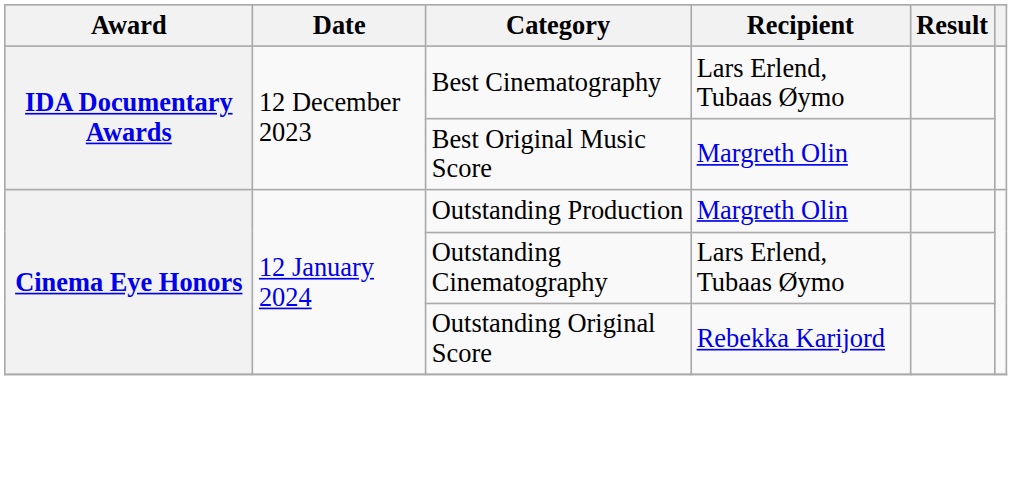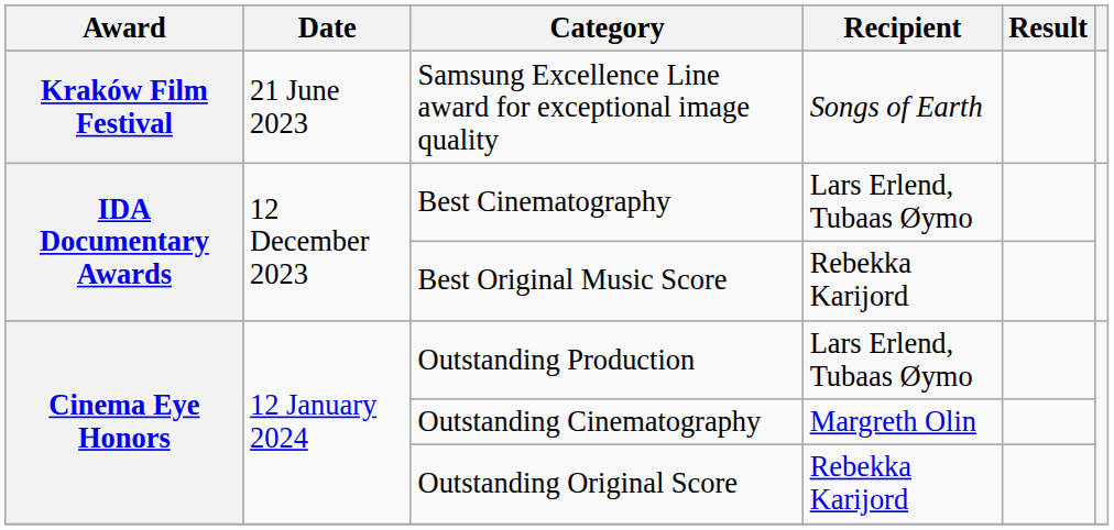 <table class="wikitable sortable plainrowheaders">
 <tr>
 <th>Award</th>
 <th>Date</th>
 <th>Category</th>
 <th>Recipient</th>
 <th>Result</th>
 <th></th>
+</tr>
+<tr>
+<th scope="row" rowspan="1"><a href='#'>Kraków Film Festival</a></th>
+<td rowspan="1">21 June 2023</td>
+<td>Samsung Excellence Line award for exceptional image quality</td>
+<td rowspan=1><em>Songs of Earth</em></td>
+<td></td>
+<td align="center" rowspan="1"></td>
 </tr>
 <tr>
 <th scope="row" rowspan="2"><a href='#'>IDA Documentary Awards</a></th>
 <td rowspan="2">12 December 2023</td>
 <td>Best Cinematography</td>
 <td>Lars Erlend, Tubaas Øymo</td>
 <td></td>
 <td align="center" rowspan="2"></td>
 </tr>
 <tr>
 <td>Best Original Music Score</td>
-<td><a href='#'>Margreth Olin</a></td>
+<td>Rebekka Karijord</td>
 <td></td>
 </tr>
 <tr>
 <th scope="row" rowspan="3"><a href='#'>Cinema Eye Honors</a></th>
 <td rowspan="3"><a href='#'>12 January 2024</a></td>
 <td>Outstanding Production</td>
-<td><a href='#'>Margreth Olin</a></td>
+<td>Lars Erlend, Tubaas Øymo</td>
 <td></td>
 <td style="text-align:center;" rowspan="3"></td>
 </tr>
 <tr>
 <td>Outstanding Cinematography</td>
-<td>Lars Erlend, Tubaas Øymo</td>
+<td><a href='#'>Margreth Olin</a></td>
 <td></td>
 </tr>
 <tr>
 <td>Outstanding Original Score</td>
 <td><a href='#'>Rebekka Karijord</a></td>
 <td></td>
 </tr>
 <tr>
 </tr>
 </table>
